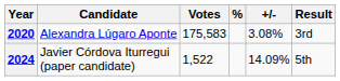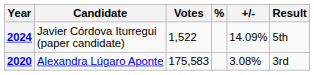 <table class="wikitable">
 <tr>
 <th>Year</th>
 <th>Candidate</th>
 <th>Votes</th>
 <th>%</th>
 <th>+/-</th>
 <th>Result</th>
 </tr>
 <tr>
+<th><a href='#'>2024</a></th>
+<td>Javier Córdova Iturregui<br>(paper candidate)</td>
+<td>1,522</td>
+<td></td>
+<td> 14.09%</td>
+<td>5th</td>
+</tr>
+<tr>
 <th><a href='#'>2020</a></th>
 <td><a href='#'>Alexandra Lúgaro Aponte</a></td>
 <td>175,583</td>
 <td></td>
 <td> 3.08%</td>
 <td>3rd</td>
 </tr>
-<tr>
-<th><a href='#'>2024</a></th>
-<td>Javier Córdova Iturregui<br>(paper candidate)</td>
-<td>1,522</td>
-<td></td>
-<td> 14.09%</td>
-<td>5th</td>
-</tr>
 </table>
